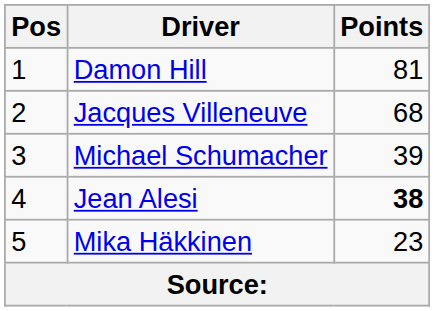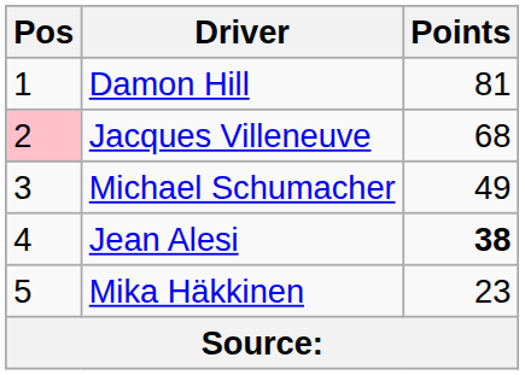 <table class="wikitable" style="font-size: 95%;">
 <tr>
 <th>Pos</th>
 <th>Driver</th>
 <th>Points</th>
 </tr>
 <tr>
 <td>1</td>
 <td> <a href='#'>Damon Hill</a></td>
 <td align="right">81</td>
 </tr>
 <tr>
-<td>2</td>
+<td style="background: pink;">2</td>
 <td> <a href='#'>Jacques Villeneuve</a></td>
 <td align="right">68</td>
 </tr>
 <tr>
 <td>3</td>
 <td> <a href='#'>Michael Schumacher</a></td>
-<td align="right">39</td>
+<td align="right">49</td>
 </tr>
 <tr>
 <td>4</td>
 <td> <a href='#'>Jean Alesi</a></td>
 <td align="right"><strong>38</strong></td>
 </tr>
 <tr>
 <td>5</td>
 <td> <a href='#'>Mika Häkkinen</a></td>
 <td align="right">23</td>
 </tr>
 <tr>
 <th colspan=4>Source: </th>
 </tr>
 </table>
